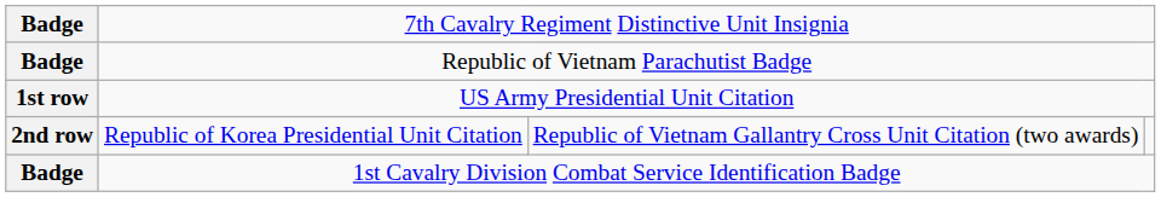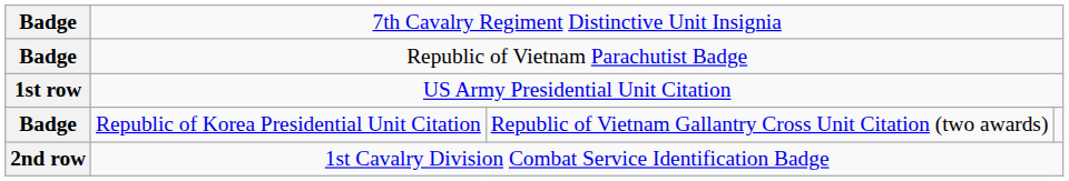 <table class="wikitable" style="margin:1em auto; text-align:center;">
 <tr>
 <th>Badge</th>
 <td align=center colspan="3"><a href='#'>7th Cavalry Regiment</a> <a href='#'>Distinctive Unit Insignia</a></td>
 </tr>
 <tr>
 <th>Badge</th>
 <td align=center colspan="3">Republic of Vietnam <a href='#'>Parachutist Badge</a></td>
 </tr>
 <tr>
 <th>1st row</th>
 <td align=center colspan="3"><a href='#'>US Army Presidential Unit Citation</a></td>
 </tr>
 <tr>
-<th>2nd row</th>
+<th>Badge</th>
 <td><a href='#'>Republic of Korea Presidential Unit Citation</a></td>
 <td><a href='#'>Republic of Vietnam Gallantry Cross Unit Citation</a> (two awards)</td>
 <td></td>
 </tr>
 <tr>
-<th>Badge</th>
+<th>2nd row</th>
 <td align=center colspan="3"><a href='#'>1st Cavalry Division</a> <a href='#'>Combat Service Identification Badge</a></td>
 </tr>
 </table>
